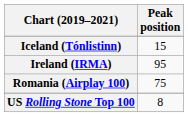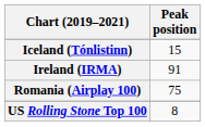 <table class="wikitable sortable plainrowheaders" style="text-align:center">
 <tr>
 <th>Chart (2019–2021)</th>
 <th>Peak<br>position</th>
 </tr>
 <tr>
 </tr>
 <tr>
 </tr>
 <tr>
 </tr>
 <tr>
 </tr>
 <tr>
 </tr>
 <tr>
 </tr>
 <tr>
 </tr>
 <tr>
 <th scope="row">Iceland (<a href='#'>Tónlistinn</a>)</th>
 <td>15</td>
 </tr>
 <tr>
 <th scope="row">Ireland (<a href='#'>IRMA</a>)</th>
-<td>95</td>
+<td>91</td>
 </tr>
 <tr>
 <th scope="row">Romania (<a href='#'>Airplay 100</a>)</th>
 <td>75</td>
 </tr>
 <tr>
 </tr>
 <tr>
 </tr>
 <tr>
 </tr>
 <tr>
 </tr>
 <tr>
 </tr>
 <tr>
 </tr>
 <tr>
 </tr>
 <tr>
 </tr>
 <tr>
 <th scope="row">US <a href='#'><em>Rolling Stone</em> Top 100</a></th>
 <td>8</td>
 </tr>
 </table>
